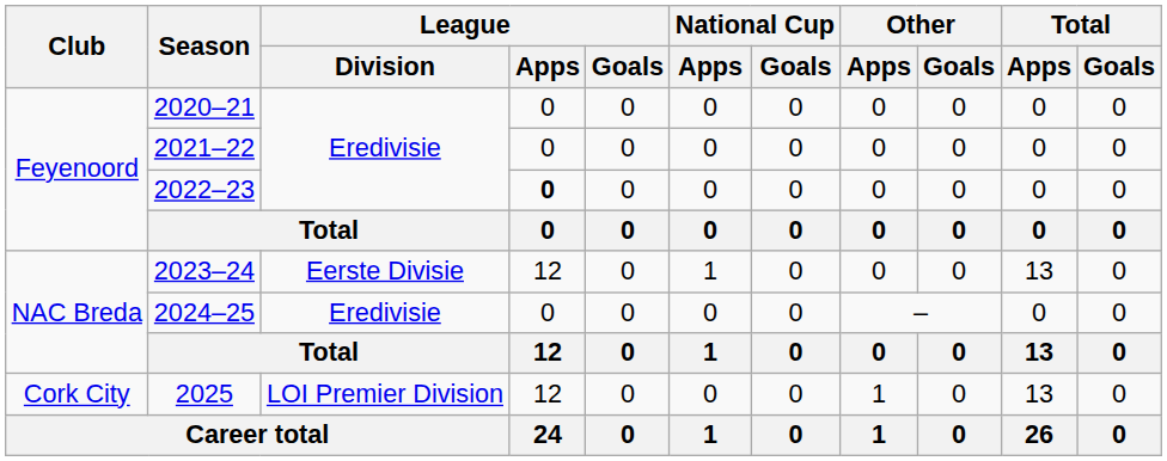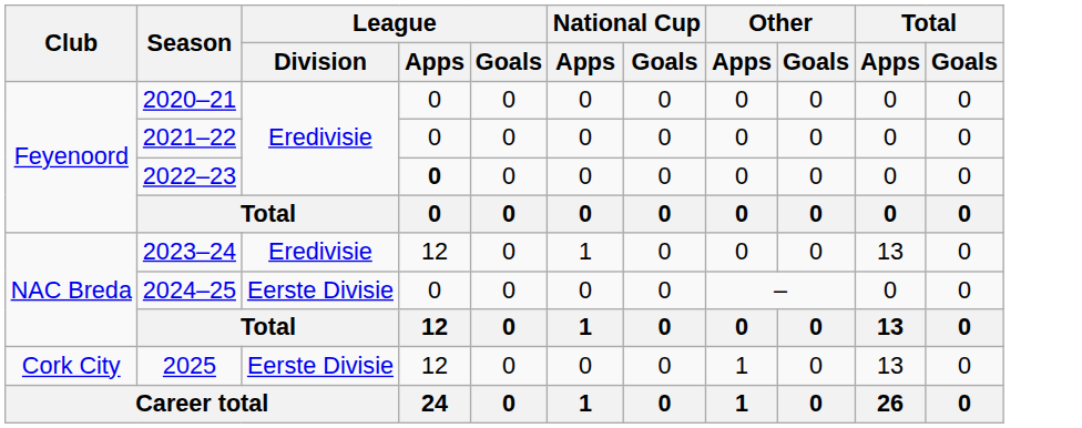 <table class=wikitable style=text-align:center>
 <tr>
 <th rowspan=2>Club</th>
 <th rowspan=2>Season</th>
 <th colspan=3>League</th>
 <th colspan=2>National Cup</th>
 <th colspan=2>Other</th>
 <th colspan=2>Total</th>
 </tr>
 <tr>
 <th>Division</th>
 <th>Apps</th>
 <th>Goals</th>
 <th>Apps</th>
 <th>Goals</th>
 <th>Apps</th>
 <th>Goals</th>
 <th>Apps</th>
 <th>Goals</th>
 </tr>
 <tr>
 <td rowspan="4"><a href='#'>Feyenoord</a></td>
 <td><a href='#'>2020–21</a></td>
 <td rowspan="3"><a href='#'>Eredivisie</a></td>
 <td>0</td>
 <td>0</td>
 <td>0</td>
 <td>0</td>
 <td>0</td>
 <td>0</td>
 <td>0</td>
 <td>0</td>
 </tr>
 <tr>
 <td><a href='#'>2021–22</a></td>
 <td>0</td>
 <td>0</td>
 <td>0</td>
 <td>0</td>
 <td>0</td>
 <td>0</td>
 <td>0</td>
 <td>0</td>
 </tr>
 <tr>
 <td><a href='#'>2022–23</a></td>
 <td><strong>0</strong></td>
 <td>0</td>
 <td>0</td>
 <td>0</td>
 <td>0</td>
 <td>0</td>
 <td>0</td>
 <td>0</td>
 </tr>
 <tr>
 <th colspan="2">Total</th>
 <th>0</th>
 <th>0</th>
 <th>0</th>
 <th>0</th>
 <th>0</th>
 <th>0</th>
 <th>0</th>
 <th>0</th>
 </tr>
 <tr>
 <td rowspan="3"><a href='#'>NAC Breda</a></td>
 <td><a href='#'>2023–24</a></td>
-<td><a href='#'>Eerste Divisie</a></td>
+<td><a href='#'>Eredivisie</a></td>
 <td>12</td>
 <td>0</td>
 <td>1</td>
 <td>0</td>
 <td>0</td>
 <td>0</td>
 <td>13</td>
 <td>0</td>
 </tr>
 <tr>
 <td><a href='#'>2024–25</a></td>
-<td><a href='#'>Eredivisie</a></td>
+<td><a href='#'>Eerste Divisie</a></td>
 <td>0</td>
 <td>0</td>
 <td>0</td>
 <td>0</td>
 <td colspan="2">–</td>
 <td>0</td>
 <td>0</td>
 </tr>
 <tr>
 <th colspan="2">Total</th>
 <th>12</th>
 <th>0</th>
 <th>1</th>
 <th>0</th>
 <th>0</th>
 <th>0</th>
 <th>13</th>
 <th>0</th>
 </tr>
 <tr>
 <td><a href='#'>Cork City</a></td>
 <td><a href='#'>2025</a></td>
-<td><a href='#'>LOI Premier Division</a></td>
+<td><a href='#'>Eerste Divisie</a></td>
 <td>12</td>
 <td>0</td>
 <td>0</td>
 <td>0</td>
 <td>1</td>
 <td>0</td>
 <td>13</td>
 <td>0</td>
 </tr>
 <tr>
 <th colspan="3">Career total</th>
 <th>24</th>
 <th>0</th>
 <th>1</th>
 <th>0</th>
 <th>1</th>
 <th>0</th>
 <th>26</th>
 <th>0</th>
 </tr>
 </table>
